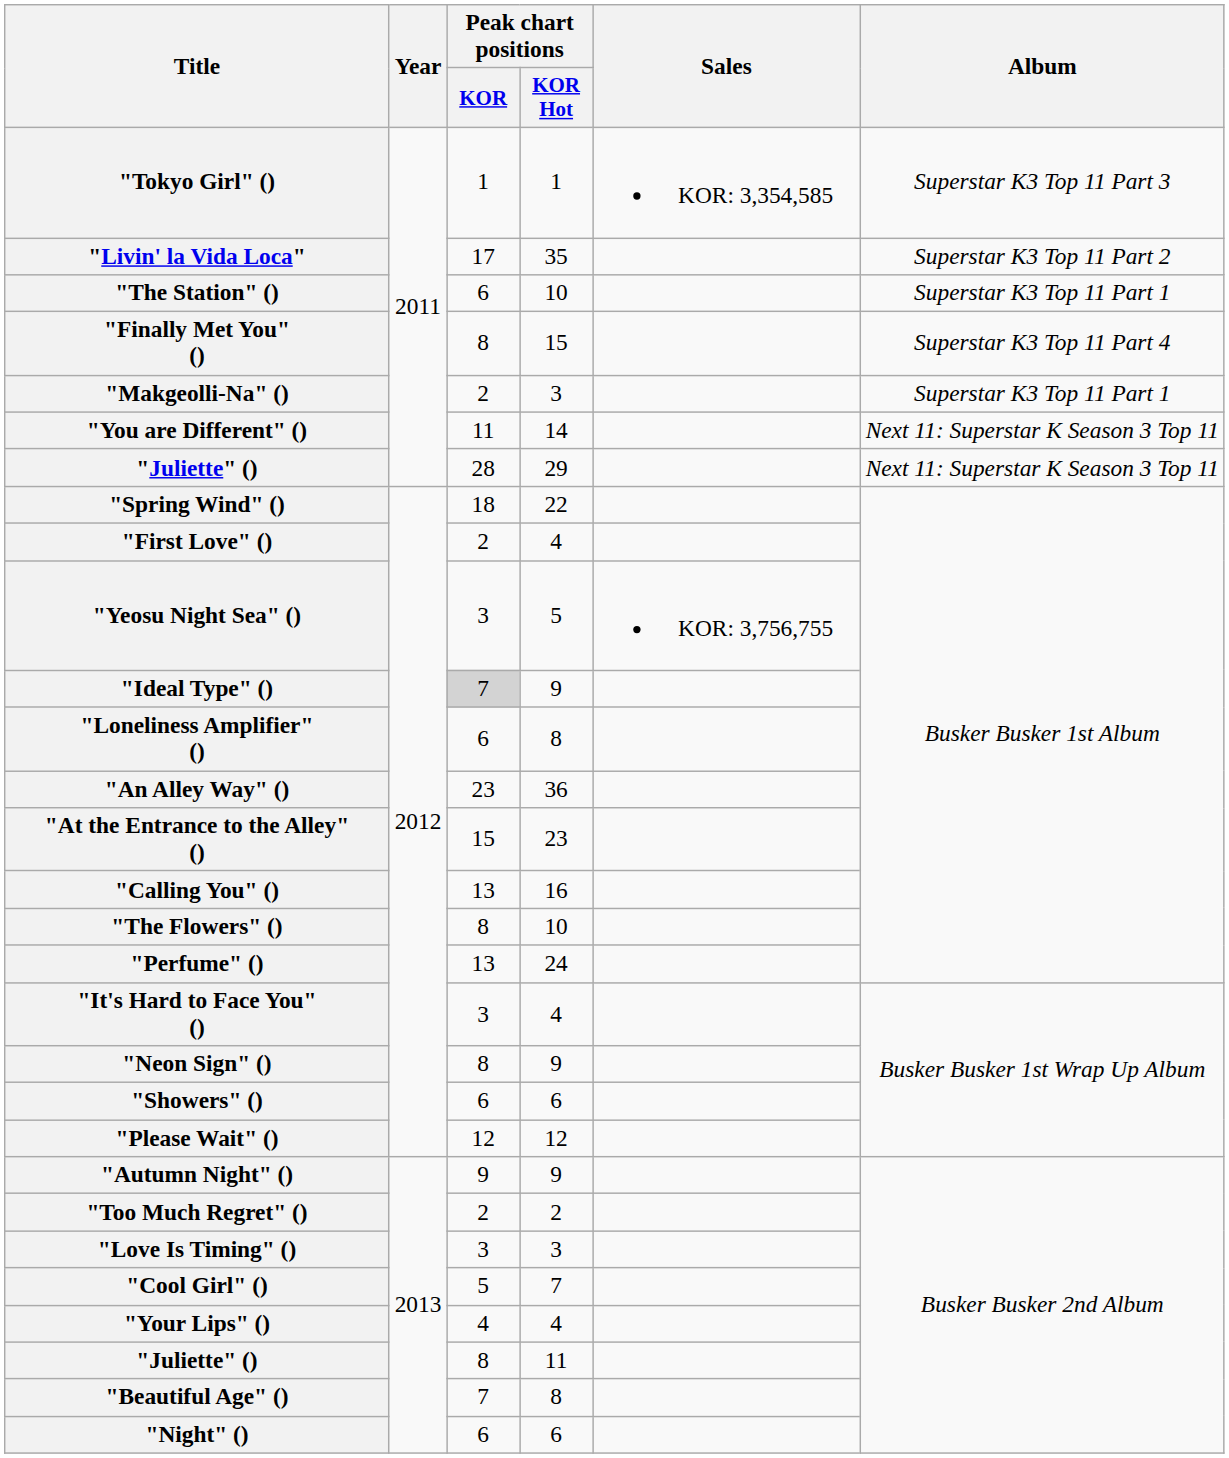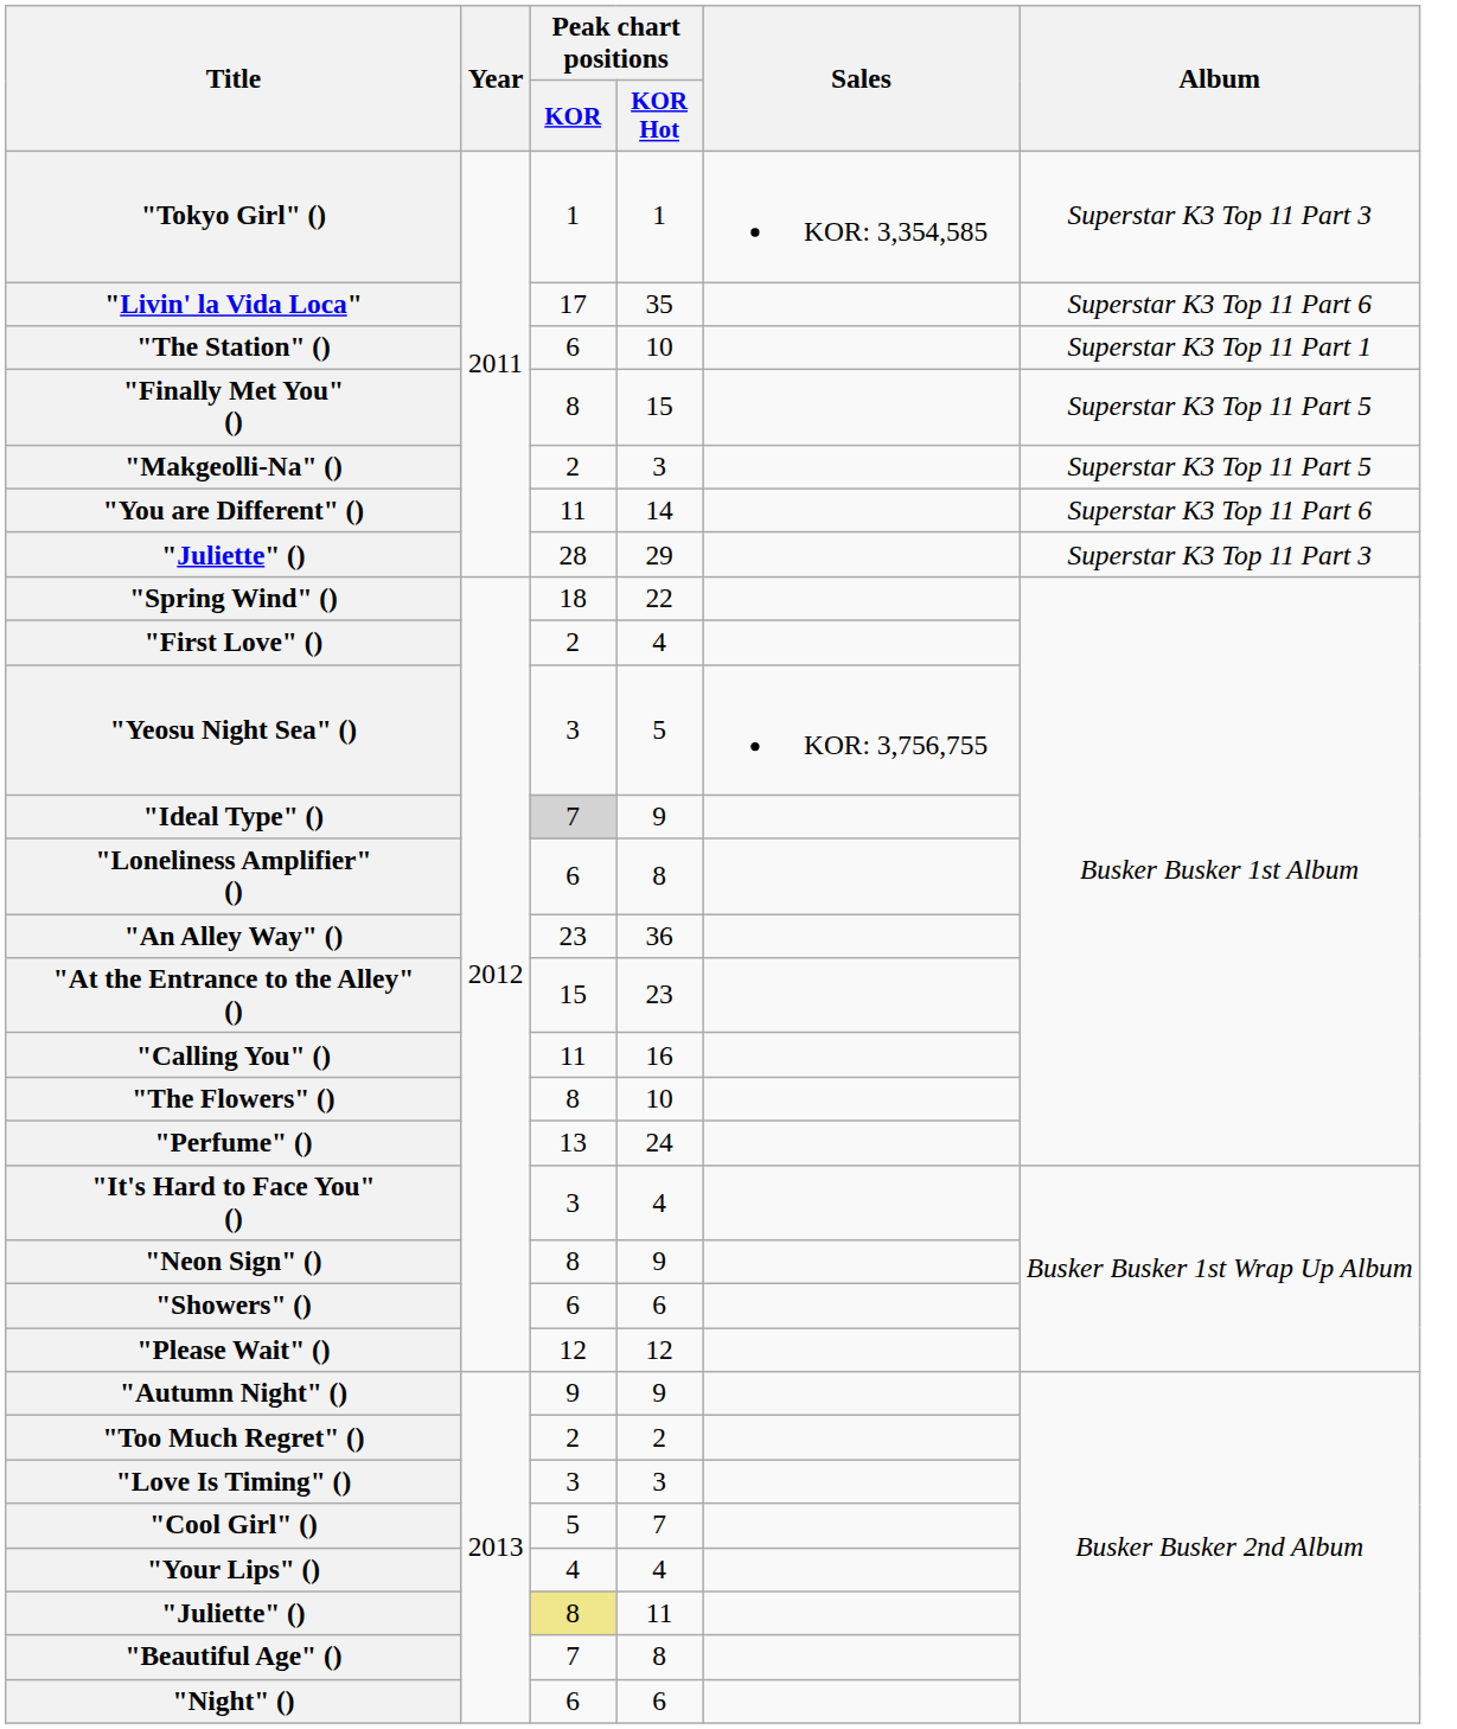 <table class="wikitable plainrowheaders" style="text-align:center;" border="1">
 <tr>
 <th scope="col" rowspan="2" style="width:16em;">Title</th>
 <th scope="col" rowspan="2">Year</th>
 <th scope="col" colspan="2">Peak chart positions</th>
 <th rowspan="2" style="width:11em;">Sales</th>
 <th scope="col" rowspan="2">Album</th>
 </tr>
 <tr>
 <th scope="col" style="width:3em;font-size:90%;"><a href='#'>KOR</a><br></th>
 <th scope="col" style="width:3em;font-size:90%;"><a href='#'>KOR Hot</a><br></th>
 </tr>
 <tr>
 <th scope="row">"Tokyo Girl" ()</th>
 <td rowspan="7">2011</td>
 <td>1</td>
 <td>1</td>
 <td><br><ul><li>KOR: 3,354,585</li></ul></td>
 <td><em>Superstar K3 Top 11 Part 3</em></td>
 </tr>
 <tr>
 <th scope="row">"<a href='#'>Livin' la Vida Loca</a>"</th>
 <td>17</td>
 <td>35</td>
 <td></td>
-<td><em>Superstar K3 Top 11 Part 2</em></td>
+<td><em>Superstar K3 Top 11 Part 6</em></td>
 </tr>
 <tr>
 <th scope="row">"The Station" ()</th>
 <td>6</td>
 <td>10</td>
 <td></td>
 <td><em>Superstar K3 Top 11 Part 1</em></td>
 </tr>
 <tr>
 <th scope="row">"Finally Met You" <br>()</th>
 <td>8</td>
 <td>15</td>
 <td></td>
-<td><em>Superstar K3 Top 11 Part 4</em></td>
+<td><em>Superstar K3 Top 11 Part 5</em></td>
 </tr>
 <tr>
 <th scope="row">"Makgeolli-Na" ()</th>
 <td>2</td>
 <td>3</td>
 <td></td>
-<td><em>Superstar K3 Top 11 Part 1</em></td>
+<td><em>Superstar K3 Top 11 Part 5</em></td>
 </tr>
 <tr>
 <th scope="row">"You are Different" ()</th>
 <td>11</td>
 <td>14</td>
 <td></td>
-<td><em>Next 11: Superstar K Season 3 Top 11</em></td>
+<td><em>Superstar K3 Top 11 Part 6</em></td>
 </tr>
 <tr>
 <th scope="row">"<a href='#'>Juliette</a>" () <br></th>
 <td>28</td>
 <td>29</td>
 <td></td>
-<td><em>Next 11: Superstar K Season 3 Top 11</em></td>
+<td><em>Superstar K3 Top 11 Part 3</em></td>
 </tr>
 <tr>
 <th scope="row">"Spring Wind" ()</th>
 <td rowspan="14">2012</td>
 <td>18</td>
 <td>22</td>
 <td></td>
 <td rowspan="10"><em>Busker Busker 1st Album</em></td>
 </tr>
 <tr>
 <th scope="row">"First Love" ()</th>
 <td>2</td>
 <td>4</td>
 <td></td>
 </tr>
 <tr>
 <th scope="row">"Yeosu Night Sea" ()</th>
 <td>3</td>
 <td>5</td>
 <td><br><ul><li>KOR: 3,756,755</li></ul></td>
 </tr>
 <tr>
 <th scope="row">"Ideal Type" ()</th>
 <td style="background: lightgrey;">7</td>
 <td>9</td>
 <td></td>
 </tr>
 <tr>
 <th scope="row">"Loneliness Amplifier" <br>()</th>
 <td>6</td>
 <td>8</td>
 <td></td>
 </tr>
 <tr>
 <th scope="row">"An Alley Way" ()</th>
 <td>23</td>
 <td>36</td>
 <td></td>
 </tr>
 <tr>
 <th scope="row">"At the Entrance to the Alley" <br>()</th>
 <td>15</td>
 <td>23</td>
 <td></td>
 </tr>
 <tr>
 <th scope="row">"Calling You" ()</th>
-<td>13</td>
+<td>11</td>
 <td>16</td>
 <td></td>
 </tr>
 <tr>
 <th scope="row">"The Flowers" ()</th>
 <td>8</td>
 <td>10</td>
 <td></td>
 </tr>
 <tr>
 <th scope="row">"Perfume" ()</th>
 <td>13</td>
 <td>24</td>
 <td></td>
 </tr>
 <tr>
 <th scope="row">"It's Hard to Face You" <br>()</th>
 <td>3</td>
 <td>4</td>
 <td></td>
 <td rowspan="4"><em>Busker Busker 1st Wrap Up Album</em></td>
 </tr>
 <tr>
 <th scope="row">"Neon Sign" ()</th>
 <td>8</td>
 <td>9</td>
 <td></td>
 </tr>
 <tr>
 <th scope="row">"Showers" ()</th>
 <td>6</td>
 <td>6</td>
 <td></td>
 </tr>
 <tr>
 <th scope="row">"Please Wait" ()</th>
 <td>12</td>
 <td>12</td>
 <td></td>
 </tr>
 <tr>
 <th scope="row">"Autumn Night" ()</th>
 <td rowspan="8">2013</td>
 <td>9</td>
 <td>9</td>
 <td></td>
 <td rowspan="8"><em>Busker Busker 2nd Album</em></td>
 </tr>
 <tr>
 <th scope="row">"Too Much Regret" ()</th>
 <td>2</td>
 <td>2</td>
 <td></td>
 </tr>
 <tr>
 <th scope="row">"Love Is Timing" ()</th>
 <td>3</td>
 <td>3</td>
 <td></td>
 </tr>
 <tr>
 <th scope="row">"Cool Girl" ()</th>
 <td>5</td>
 <td>7</td>
 <td></td>
 </tr>
 <tr>
 <th scope="row">"Your Lips" () <br></th>
 <td>4</td>
 <td>4</td>
 <td></td>
 </tr>
 <tr>
 <th scope="row">"Juliette" ()</th>
-<td>8</td>
+<td style="background: khaki;">8</td>
 <td>11</td>
 <td></td>
 </tr>
 <tr>
 <th scope="row">"Beautiful Age" ()</th>
 <td>7</td>
 <td>8</td>
 <td></td>
 </tr>
 <tr>
 <th scope="row">"Night" ()</th>
 <td>6</td>
 <td>6</td>
 <td></td>
 </tr>
 </table>
